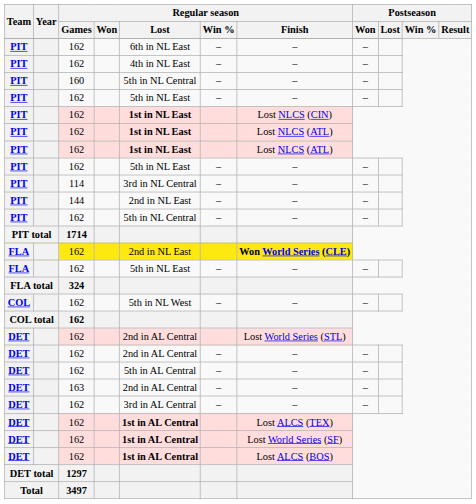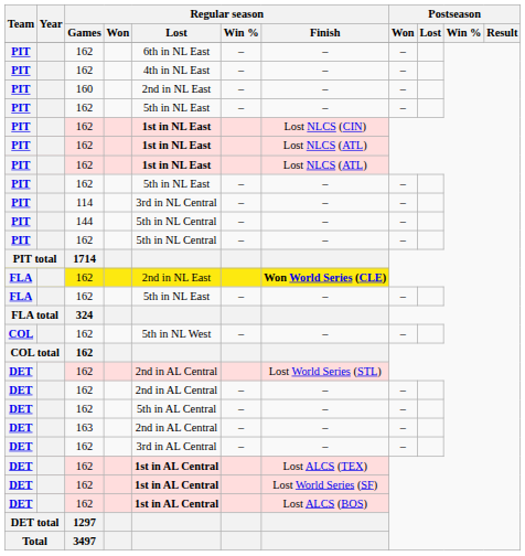 <table class="wikitable" style="font-size: 95%; text-align:center;">
 <tr>
 <th rowspan="2">Team</th>
 <th rowspan="2">Year</th>
 <th colspan="5">Regular season</th>
 <th colspan="4">Postseason</th>
 </tr>
 <tr>
 <th>Games</th>
 <th>Won</th>
 <th>Lost</th>
 <th>Win %</th>
 <th>Finish</th>
 <th>Won</th>
 <th>Lost</th>
 <th>Win %</th>
 <th>Result</th>
 </tr>
 <tr>
 </tr>
 <tr>
 <th><a href='#'>PIT</a></th>
 <th></th>
 <td>162</td>
 <td></td>
 <td>6th in NL East</td>
 <td>–</td>
 <td>–</td>
 <td>–</td>
 <td></td>
 </tr>
 <tr>
 <th><a href='#'>PIT</a></th>
 <th></th>
 <td>162</td>
 <td></td>
 <td>4th in NL East</td>
 <td>–</td>
 <td>–</td>
 <td>–</td>
 <td></td>
 </tr>
 <tr>
 <th><a href='#'>PIT</a></th>
 <th></th>
 <td>160</td>
 <td></td>
-<td>5th in NL Central</td>
+<td>2nd in NL East</td>
 <td>–</td>
 <td>–</td>
 <td>–</td>
 <td></td>
 </tr>
 <tr>
 <th><a href='#'>PIT</a></th>
 <th></th>
 <td>162</td>
 <td></td>
 <td>5th in NL East</td>
 <td>–</td>
 <td>–</td>
 <td>–</td>
 <td></td>
 </tr>
 <tr style="background:#fdd">
 <th><a href='#'>PIT</a></th>
 <th></th>
 <td>162</td>
 <td></td>
 <td><strong>1st in NL East</strong></td>
 <td></td>
 <td>Lost <a href='#'>NLCS</a> (<a href='#'>CIN</a>)</td>
 </tr>
 <tr style="background:#fdd">
 <th><a href='#'>PIT</a></th>
 <th></th>
 <td>162</td>
 <td></td>
 <td><strong>1st in NL East</strong></td>
 <td></td>
 <td>Lost <a href='#'>NLCS</a> (<a href='#'>ATL</a>)</td>
 </tr>
 <tr style="background:#fdd">
 <th><a href='#'>PIT</a></th>
 <th></th>
 <td>162</td>
 <td></td>
 <td><strong>1st in NL East</strong></td>
 <td></td>
 <td>Lost <a href='#'>NLCS</a> (<a href='#'>ATL</a>)</td>
 </tr>
 <tr>
 <th><a href='#'>PIT</a></th>
 <th></th>
 <td>162</td>
 <td></td>
 <td>5th in NL East</td>
 <td>–</td>
 <td>–</td>
 <td>–</td>
 <td></td>
 </tr>
 <tr>
 <th><a href='#'>PIT</a></th>
 <th></th>
 <td>114</td>
 <td></td>
 <td>3rd in NL Central</td>
 <td>–</td>
 <td>–</td>
 <td>–</td>
 <td></td>
 </tr>
 <tr>
 <th><a href='#'>PIT</a></th>
 <th></th>
 <td>144</td>
 <td></td>
-<td>2nd in NL East</td>
+<td>5th in NL Central</td>
 <td>–</td>
 <td>–</td>
 <td>–</td>
 <td></td>
 </tr>
 <tr>
 <th><a href='#'>PIT</a></th>
 <th></th>
 <td>162</td>
 <td></td>
 <td>5th in NL Central</td>
 <td>–</td>
 <td>–</td>
 <td>–</td>
 <td></td>
 </tr>
 <tr>
 <th colspan="2">PIT total</th>
 <th>1714</th>
 <th></th>
 <th></th>
 <th></th>
 <th></th>
 </tr>
 <tr style="background:#fde910">
 <th><a href='#'>FLA</a></th>
 <th></th>
 <td>162</td>
 <td></td>
 <td>2nd in NL East</td>
 <td></td>
 <td><strong>Won <a href='#'>World Series</a> (<a href='#'>CLE</a>)</strong></td>
 </tr>
 <tr>
 <th><a href='#'>FLA</a></th>
 <th></th>
 <td>162</td>
 <td></td>
 <td>5th in NL East</td>
 <td>–</td>
 <td>–</td>
 <td>–</td>
 <td></td>
 </tr>
 <tr>
 <th colspan="2">FLA total</th>
 <th>324</th>
 <th></th>
 <th></th>
 <th></th>
 <th></th>
 </tr>
 <tr>
 <th><a href='#'>COL</a></th>
 <th></th>
 <td>162</td>
 <td></td>
 <td>5th in NL West</td>
 <td>–</td>
 <td>–</td>
 <td>–</td>
 <td></td>
 </tr>
 <tr>
 <th colspan="2">COL total</th>
 <th>162</th>
 <th></th>
 <th></th>
 <th></th>
 <th></th>
 </tr>
 <tr style="background:#fdd">
 <th><a href='#'>DET</a></th>
 <th></th>
 <td>162</td>
 <td></td>
 <td>2nd in AL Central</td>
 <td></td>
 <td>Lost <a href='#'>World Series</a> (<a href='#'>STL</a>)</td>
 </tr>
 <tr>
 <th><a href='#'>DET</a></th>
 <th></th>
 <td>162</td>
 <td></td>
 <td>2nd in AL Central</td>
 <td>–</td>
 <td>–</td>
 <td>–</td>
 <td></td>
 </tr>
 <tr>
 <th><a href='#'>DET</a></th>
 <th></th>
 <td>162</td>
 <td></td>
 <td>5th in AL Central</td>
 <td>–</td>
 <td>–</td>
 <td>–</td>
 <td></td>
 </tr>
 <tr>
 <th><a href='#'>DET</a></th>
 <th></th>
 <td>163</td>
 <td></td>
 <td>2nd in AL Central</td>
 <td>–</td>
 <td>–</td>
 <td>–</td>
 <td></td>
 </tr>
 <tr>
 <th><a href='#'>DET</a></th>
 <th></th>
 <td>162</td>
 <td></td>
 <td>3rd in AL Central</td>
 <td>–</td>
 <td>–</td>
 <td>–</td>
 <td></td>
 </tr>
 <tr style="background:#fdd">
 <th><a href='#'>DET</a></th>
 <th></th>
 <td>162</td>
 <td></td>
 <td><strong>1st in AL Central</strong></td>
 <td></td>
 <td>Lost <a href='#'>ALCS</a> (<a href='#'>TEX</a>)</td>
 </tr>
 <tr style="background:#fdd">
 <th><a href='#'>DET</a></th>
 <th></th>
 <td>162</td>
 <td></td>
 <td><strong>1st in AL Central</strong></td>
 <td></td>
 <td>Lost <a href='#'>World Series</a> (<a href='#'>SF</a>)</td>
 </tr>
 <tr style="background:#fdd">
 <th><a href='#'>DET</a></th>
 <th></th>
 <td>162</td>
 <td></td>
 <td><strong>1st in AL Central</strong></td>
 <td></td>
 <td>Lost <a href='#'>ALCS</a> (<a href='#'>BOS</a>)</td>
 </tr>
 <tr>
 <th colspan="2">DET total</th>
 <th>1297</th>
 <th></th>
 <th></th>
 <th></th>
 <th></th>
 </tr>
 <tr>
 <th colspan="2">Total</th>
 <th>3497</th>
 <th></th>
 <th></th>
 <th></th>
 <th></th>
 </tr>
 </table>
